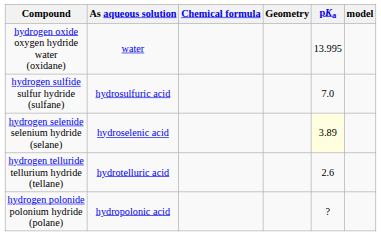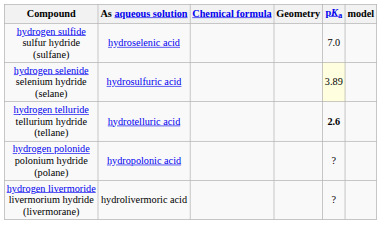 <table class="wikitable" style="margin: 1em auto 1em auto">
 <tr>
 <th>Compound</th>
 <th>As <a href='#'>aqueous solution</a></th>
 <th><a href='#'>Chemical formula</a></th>
 <th>Geometry</th>
 <th><a href='#'>p<em>K</em><sub>a</sub></a></th>
 <th>model</th>
 </tr>
 <tr style="text-align: center;">
-<td><a href='#'>hydrogen oxide</a><br>oxygen hydride<br>water<br>(oxidane)</td>
-<td><a href='#'>water</a></td>
-<td></td>
-<td></td>
-<td>13.995</td>
-<td></td>
-</tr>
-<tr style="text-align: center;">
 <td><a href='#'>hydrogen sulfide</a><br>sulfur hydride<br>(sulfane)</td>
-<td><a href='#'>hydrosulfuric acid</a></td>
+<td><a href='#'>hydroselenic acid</a></td>
 <td></td>
 <td></td>
 <td>7.0</td>
 <td></td>
 </tr>
 <tr style="text-align: center;">
 <td><a href='#'>hydrogen selenide</a><br>selenium hydride<br>(selane)</td>
-<td><a href='#'>hydroselenic acid</a></td>
+<td><a href='#'>hydrosulfuric acid</a></td>
 <td></td>
 <td></td>
 <td style="background: lightyellow;">3.89</td>
 <td></td>
 </tr>
 <tr style="text-align: center;">
 <td><a href='#'>hydrogen telluride</a><br>tellurium hydride<br>(tellane)</td>
 <td><a href='#'>hydrotelluric acid</a></td>
 <td></td>
 <td></td>
-<td>2.6</td>
+<td><strong>2.6</strong></td>
 <td></td>
 </tr>
 <tr style="text-align: center;">
 <td><a href='#'>hydrogen polonide</a><br>polonium hydride<br>(polane)</td>
 <td><a href='#'>hydropolonic acid</a></td>
 <td></td>
 <td></td>
 <td>?</td>
 <td></td>
 </tr>
+<tr style="text-align: center;">
+<td><a href='#'>hydrogen livermoride</a><br>livermorium hydride<br>(livermorane)</td>
+<td>hydrolivermoric acid</td>
+<td></td>
+<td></td>
+<td>?</td>
+<td></td>
+</tr>
 </table>
